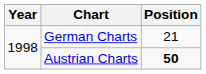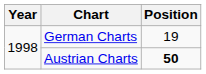 <table class="wikitable">
 <tr>
 <th>Year</th>
 <th>Chart</th>
 <th>Position</th>
 </tr>
 <tr>
 <td rowspan="2">1998</td>
 <td><a href='#'>German Charts</a></td>
-<td rowspan="1" style="text-align:center;">21</td>
+<td rowspan="1" style="text-align:center;">19</td>
 </tr>
 <tr>
 <td><a href='#'>Austrian Charts</a></td>
 <td rowspan="1" style="text-align:center;"><strong>50</strong></td>
 </tr>
 </table>
